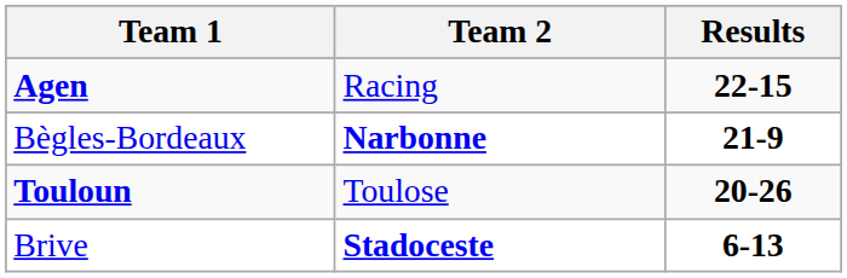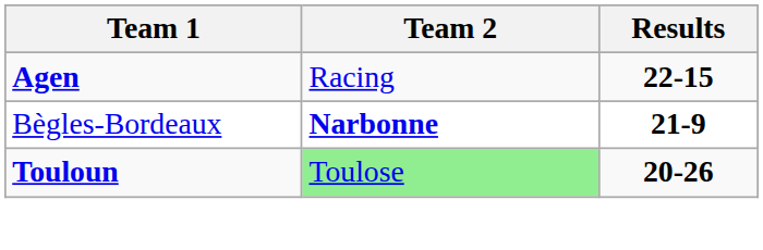 <table class="wikitable" width=400>
 <tr>
 <th>Team 1</th>
 <th>Team 2</th>
 <th>Results</th>
 </tr>
 <tr>
 <td width=150><strong><a href='#'>Agen</a></strong></td>
 <td width=150><a href='#'>Racing</a></td>
 <td align="center"><strong>22-15</strong></td>
 </tr>
 <tr bgcolor="white">
 <td><a href='#'>Bègles-Bordeaux</a></td>
 <td><strong><a href='#'>Narbonne</a></strong></td>
 <td align="center"><strong>21-9</strong></td>
 </tr>
 <tr>
 <td><strong><a href='#'>Touloun</a></strong></td>
-<td><a href='#'>Toulose</a></td>
+<td style="background: lightgreen;"><a href='#'>Toulose</a></td>
 <td align="center"><strong>20-26</strong></td>
 </tr>
-<tr bgcolor="white">
-<td><a href='#'>Brive</a></td>
-<td><strong><a href='#'>Stadoceste</a></strong></td>
-<td align="center"><strong>6-13</strong></td>
-</tr>
 </table>
